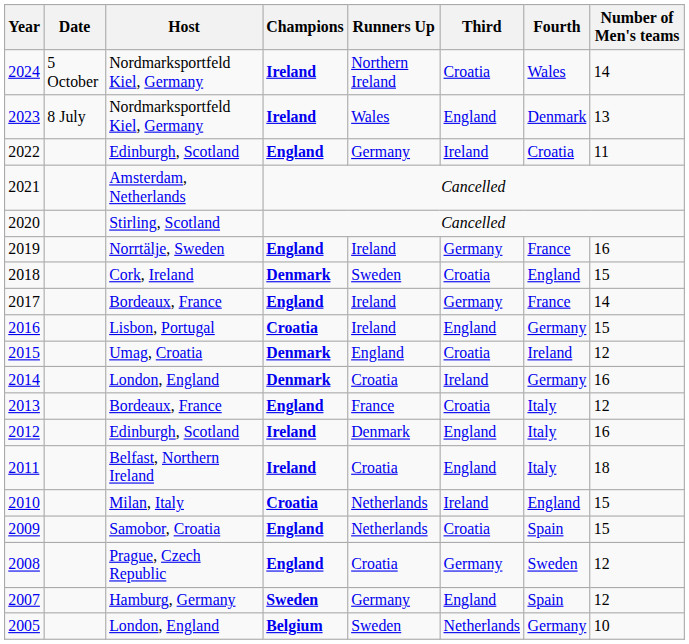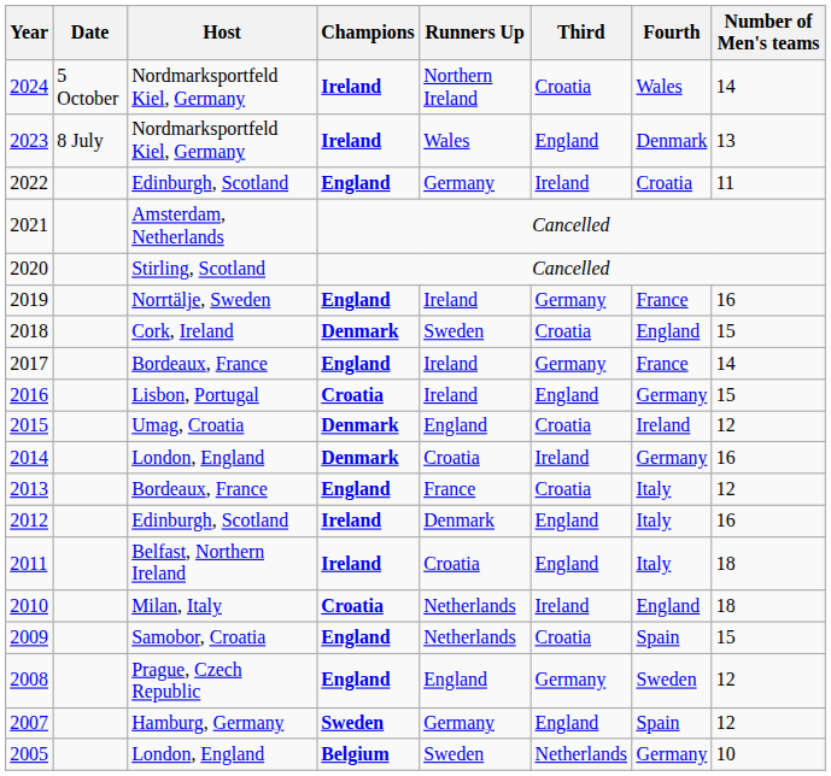 <table class="wikitable" style="font-size:90%; width: 70%;">
 <tr>
 <th>Year</th>
 <th>Date</th>
 <th>Host</th>
 <th>Champions</th>
 <th>Runners Up</th>
 <th>Third</th>
 <th>Fourth</th>
 <th>Number of Men's teams</th>
 </tr>
 <tr>
 <td><a href='#'>2024</a></td>
 <td>5 October</td>
 <td> Nordmarksportfeld <a href='#'>Kiel</a>, <a href='#'>Germany</a></td>
 <td><strong> <a href='#'>Ireland</a></strong></td>
 <td> <a href='#'>Northern Ireland</a></td>
 <td> <a href='#'>Croatia</a></td>
 <td> <a href='#'>Wales</a></td>
 <td>14</td>
 </tr>
 <tr>
 <td><a href='#'>2023</a></td>
 <td>8 July</td>
 <td> Nordmarksportfeld <a href='#'>Kiel</a>, <a href='#'>Germany</a></td>
 <td><strong> <a href='#'>Ireland</a></strong></td>
 <td> <a href='#'>Wales</a></td>
 <td> <a href='#'>England</a></td>
 <td> <a href='#'>Denmark</a></td>
 <td>13</td>
 </tr>
 <tr>
 <td>2022</td>
 <td></td>
 <td> <a href='#'>Edinburgh</a>, <a href='#'>Scotland</a></td>
 <td><strong> <a href='#'>England</a></strong></td>
 <td> <a href='#'>Germany</a></td>
 <td> <a href='#'>Ireland</a></td>
 <td> <a href='#'>Croatia</a></td>
 <td>11</td>
 </tr>
 <tr>
 <td>2021</td>
 <td></td>
 <td> <a href='#'>Amsterdam</a>, <a href='#'>Netherlands</a></td>
 <td align=center colspan=5><em>Cancelled</em></td>
 </tr>
 <tr>
 <td>2020</td>
 <td></td>
 <td> <a href='#'>Stirling</a>, <a href='#'>Scotland</a></td>
 <td align=center colspan=5><em>Cancelled</em></td>
 </tr>
 <tr>
 <td>2019</td>
 <td></td>
 <td> <a href='#'>Norrtälje</a>, <a href='#'>Sweden</a></td>
 <td><strong> <a href='#'>England</a></strong></td>
 <td> <a href='#'>Ireland</a></td>
 <td> <a href='#'>Germany</a></td>
 <td> <a href='#'>France</a></td>
 <td>16</td>
 </tr>
 <tr>
 <td>2018</td>
 <td></td>
 <td> <a href='#'>Cork</a>, <a href='#'>Ireland</a></td>
 <td><strong> <a href='#'>Denmark</a></strong></td>
 <td> <a href='#'>Sweden</a></td>
 <td> <a href='#'>Croatia</a></td>
 <td> <a href='#'>England</a></td>
 <td>15</td>
 </tr>
 <tr>
 <td>2017</td>
 <td></td>
 <td> <a href='#'>Bordeaux</a>, <a href='#'>France</a></td>
 <td><strong> <a href='#'>England</a></strong></td>
 <td> <a href='#'>Ireland</a></td>
 <td> <a href='#'>Germany</a></td>
 <td> <a href='#'>France</a></td>
 <td>14</td>
 </tr>
 <tr>
 <td><a href='#'>2016</a></td>
 <td></td>
 <td> <a href='#'>Lisbon</a>, <a href='#'>Portugal</a></td>
 <td> <a href='#'><strong>Croatia</strong></a></td>
 <td> <a href='#'>Ireland</a></td>
 <td> <a href='#'>England</a></td>
 <td> <a href='#'>Germany</a></td>
 <td>15</td>
 </tr>
 <tr>
 <td><a href='#'>2015</a></td>
 <td></td>
 <td> <a href='#'>Umag</a>, <a href='#'>Croatia</a></td>
 <td> <strong><a href='#'>Denmark</a></strong></td>
 <td> <a href='#'>England</a></td>
 <td> <a href='#'>Croatia</a></td>
 <td> <a href='#'>Ireland</a></td>
 <td>12</td>
 </tr>
 <tr>
 <td><a href='#'>2014</a></td>
 <td></td>
 <td> <a href='#'>London</a>, <a href='#'>England</a></td>
 <td> <strong><a href='#'>Denmark</a></strong></td>
 <td> <a href='#'>Croatia</a></td>
 <td> <a href='#'>Ireland</a></td>
 <td> <a href='#'>Germany</a></td>
 <td>16</td>
 </tr>
 <tr>
 <td><a href='#'>2013</a></td>
 <td></td>
 <td> <a href='#'>Bordeaux</a>, <a href='#'>France</a></td>
 <td> <strong><a href='#'>England</a></strong></td>
 <td> <a href='#'>France</a></td>
 <td> <a href='#'>Croatia</a></td>
 <td> <a href='#'>Italy</a></td>
 <td>12</td>
 </tr>
 <tr>
 <td><a href='#'>2012</a></td>
 <td></td>
 <td> <a href='#'>Edinburgh</a>, <a href='#'>Scotland</a></td>
 <td><strong> <a href='#'>Ireland</a></strong></td>
 <td> <a href='#'>Denmark</a></td>
 <td> <a href='#'>England</a></td>
 <td> <a href='#'>Italy</a></td>
 <td>16</td>
 </tr>
 <tr>
 <td><a href='#'>2011</a></td>
 <td></td>
 <td> <a href='#'>Belfast</a>, <a href='#'>Northern Ireland</a></td>
 <td><strong> <a href='#'>Ireland</a></strong></td>
 <td> <a href='#'>Croatia</a></td>
 <td> <a href='#'>England</a></td>
 <td> <a href='#'>Italy</a></td>
 <td>18</td>
 </tr>
 <tr>
 <td><a href='#'>2010</a></td>
 <td></td>
 <td> <a href='#'>Milan</a>, <a href='#'>Italy</a></td>
 <td><strong> <a href='#'>Croatia</a></strong></td>
 <td> <a href='#'>Netherlands</a></td>
 <td> <a href='#'>Ireland</a></td>
 <td> <a href='#'>England</a></td>
-<td>15</td>
+<td>18</td>
 </tr>
 <tr>
 <td><a href='#'>2009</a></td>
 <td></td>
 <td> <a href='#'>Samobor</a>, <a href='#'>Croatia</a></td>
 <td><strong> <a href='#'>England</a></strong></td>
 <td> <a href='#'>Netherlands</a></td>
 <td> <a href='#'>Croatia</a></td>
 <td> <a href='#'>Spain</a></td>
 <td>15</td>
 </tr>
 <tr>
 <td><a href='#'>2008</a></td>
 <td></td>
 <td> <a href='#'>Prague</a>, <a href='#'>Czech Republic</a></td>
 <td><strong> <a href='#'>England</a></strong></td>
-<td> <a href='#'>Croatia</a></td>
+<td> <a href='#'>England</a></td>
 <td> <a href='#'>Germany</a></td>
 <td> <a href='#'>Sweden</a></td>
 <td>12</td>
 </tr>
 <tr>
 <td><a href='#'>2007</a></td>
 <td></td>
 <td> <a href='#'>Hamburg</a>, <a href='#'>Germany</a></td>
 <td><strong> <a href='#'>Sweden</a></strong></td>
 <td> <a href='#'>Germany</a></td>
 <td> <a href='#'>England</a></td>
 <td> <a href='#'>Spain</a></td>
 <td>12</td>
 </tr>
 <tr>
 <td><a href='#'>2005</a></td>
 <td></td>
 <td> <a href='#'>London</a>, <a href='#'>England</a></td>
 <td><strong> <a href='#'>Belgium</a></strong></td>
 <td> <a href='#'>Sweden</a></td>
 <td> <a href='#'>Netherlands</a></td>
 <td> <a href='#'>Germany</a></td>
 <td>10</td>
 </tr>
 </table>
